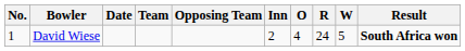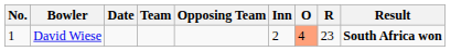 <table class="wikitable">
 <tr>
 <th>No.</th>
 <th>Bowler</th>
 <th>Date</th>
 <th>Team</th>
 <th>Opposing Team</th>
 <th scope="col" style="width:20px;">Inn</th>
 <th scope="col" style="width:20px;">O</th>
 <th scope="col" style="width:20px;">R</th>
-<th scope="col" style="width:20px;">W</th>
 <th>Result</th>
 </tr>
 <tr>
 <td>1</td>
 <td><a href='#'>David Wiese</a></td>
 <td></td>
 <td></td>
 <td></td>
 <td>2</td>
-<td>4</td>
-<td>24</td>
-<td>5</td>
+<td style="background: lightsalmon;">4</td>
+<td>23</td>
 <td><strong>South Africa won</strong></td>
 </tr>
 </table>
